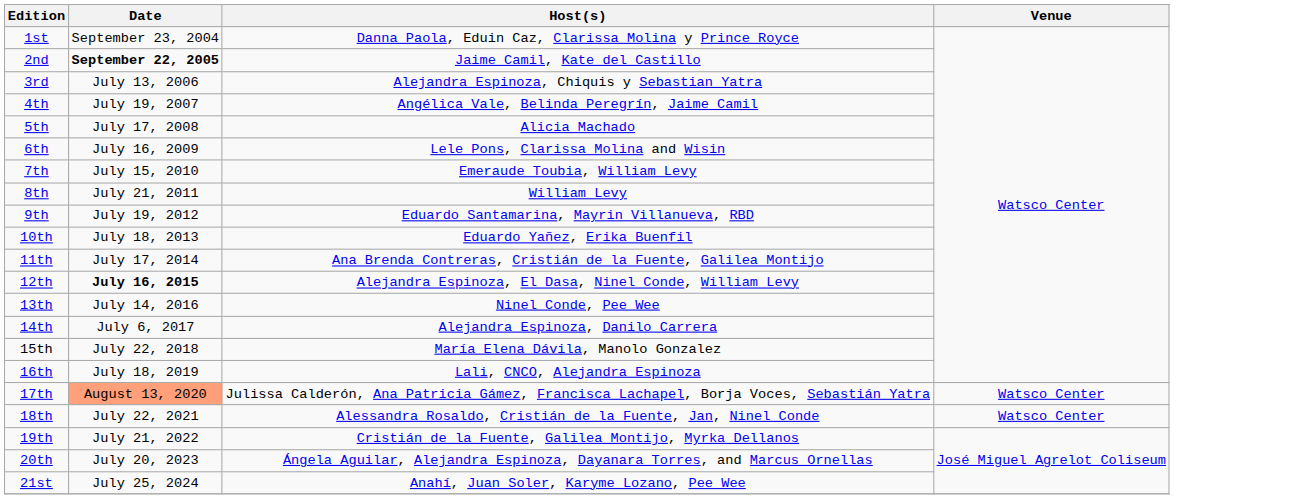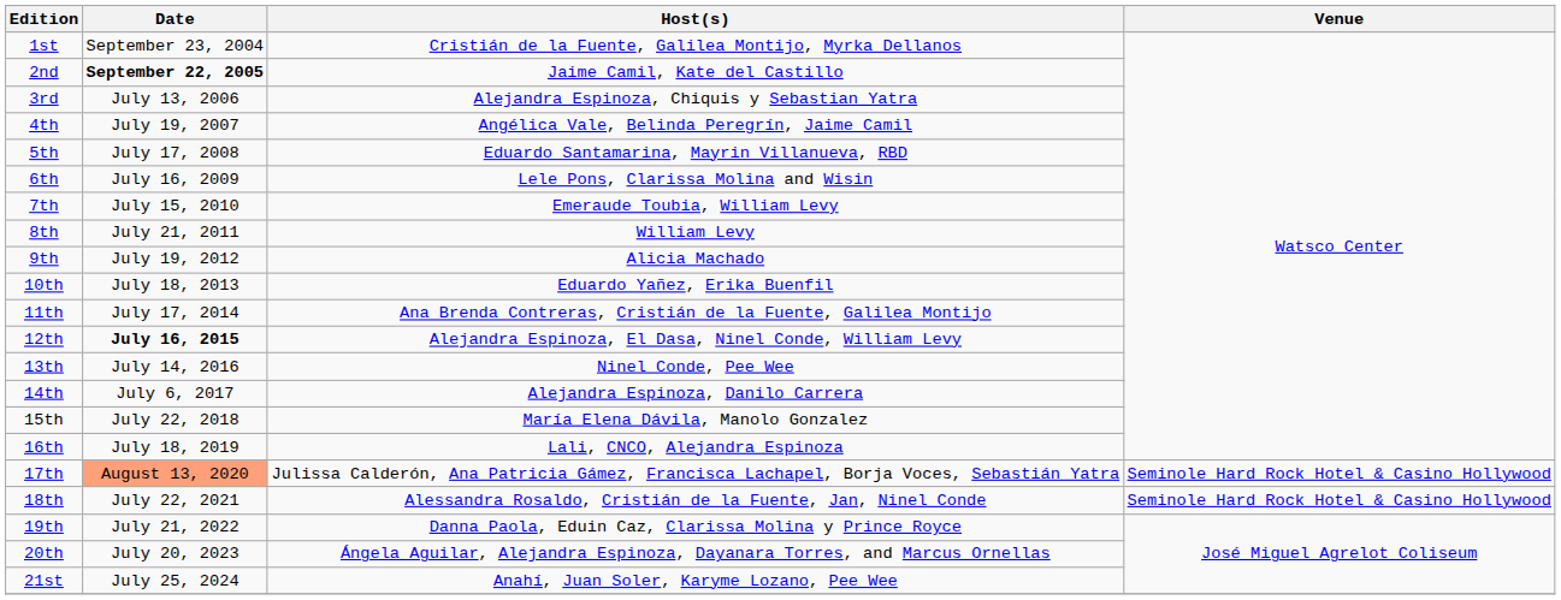 <table class="sortable wikitable" style="text-align: center">
 <tr>
 <th style="width:50">Edition</th>
 <th style="width:50">Date</th>
 <th style="width:50">Host(s)</th>
 <th style="width:50">Venue</th>
 </tr>
 <tr>
 <td><a href='#'>1st</a></td>
 <td>September 23, 2004</td>
-<td><a href='#'>Danna Paola</a>, Eduin Caz, <a href='#'>Clarissa Molina</a> y <a href='#'>Prince Royce</a></td>
+<td><a href='#'>Cristián de la Fuente</a>, <a href='#'>Galilea Montijo</a>, <a href='#'>Myrka Dellanos</a></td>
 <td rowspan=16><a href='#'>Watsco Center</a></td>
 </tr>
 <tr>
 <td><a href='#'>2nd</a></td>
 <td><strong>September 22, 2005</strong></td>
 <td><a href='#'>Jaime Camil</a>, <a href='#'>Kate del Castillo</a></td>
 </tr>
 <tr>
 <td><a href='#'>3rd</a></td>
 <td>July 13, 2006</td>
 <td><a href='#'>Alejandra Espinoza</a>, Chiquis y <a href='#'>Sebastian Yatra</a></td>
 </tr>
 <tr>
 <td><a href='#'>4th</a></td>
 <td>July 19, 2007</td>
 <td><a href='#'>Angélica Vale</a>, <a href='#'>Belinda Peregrín</a>, <a href='#'>Jaime Camil</a></td>
 </tr>
 <tr>
 <td><a href='#'>5th</a></td>
 <td>July 17, 2008</td>
-<td><a href='#'>Alicia Machado</a></td>
+<td><a href='#'>Eduardo Santamarina</a>, <a href='#'>Mayrin Villanueva</a>, <a href='#'>RBD</a></td>
 </tr>
 <tr>
 <td><a href='#'>6th</a></td>
 <td>July 16, 2009</td>
 <td><a href='#'>Lele Pons</a>, <a href='#'>Clarissa Molina</a> and <a href='#'>Wisin</a></td>
 </tr>
 <tr>
 <td><a href='#'>7th</a></td>
 <td>July 15, 2010</td>
 <td><a href='#'>Emeraude Toubia</a>, <a href='#'>William Levy</a></td>
 </tr>
 <tr>
 <td><a href='#'>8th</a></td>
 <td>July 21, 2011</td>
 <td><a href='#'>William Levy</a></td>
 </tr>
 <tr>
 <td><a href='#'>9th</a></td>
 <td>July 19, 2012</td>
-<td><a href='#'>Eduardo Santamarina</a>, <a href='#'>Mayrin Villanueva</a>, <a href='#'>RBD</a></td>
+<td><a href='#'>Alicia Machado</a></td>
 </tr>
 <tr>
 <td><a href='#'>10th</a></td>
 <td>July 18, 2013</td>
 <td><a href='#'>Eduardo Yañez</a>, <a href='#'>Erika Buenfil</a></td>
 </tr>
 <tr>
 <td><a href='#'>11th</a></td>
 <td>July 17, 2014</td>
 <td><a href='#'>Ana Brenda Contreras</a>, <a href='#'>Cristián de la Fuente</a>, <a href='#'>Galilea Montijo</a></td>
 </tr>
 <tr>
 <td><a href='#'>12th</a></td>
 <td><strong>July 16, 2015</strong></td>
 <td><a href='#'>Alejandra Espinoza</a>, <a href='#'>El Dasa</a>, <a href='#'>Ninel Conde</a>, <a href='#'>William Levy</a></td>
 </tr>
 <tr>
 <td><a href='#'>13th</a></td>
 <td>July 14, 2016</td>
 <td><a href='#'>Ninel Conde</a>, <a href='#'>Pee Wee</a></td>
 </tr>
 <tr>
 <td><a href='#'>14th</a></td>
 <td>July 6, 2017</td>
 <td><a href='#'>Alejandra Espinoza</a>, <a href='#'>Danilo Carrera</a></td>
 </tr>
 <tr>
 <td>15th</td>
 <td>July 22, 2018</td>
 <td><a href='#'>María Elena Dávila</a>, Manolo Gonzalez</td>
 </tr>
 <tr>
 <td><a href='#'>16th</a></td>
 <td>July 18, 2019</td>
 <td><a href='#'>Lali</a>, <a href='#'>CNCO</a>, <a href='#'>Alejandra Espinoza</a></td>
 </tr>
 <tr>
 <td><a href='#'>17th</a></td>
 <td style="background: lightsalmon;">August 13, 2020</td>
 <td>Julissa Calderón, <a href='#'>Ana Patricia Gámez</a>, <a href='#'>Francisca Lachapel</a>, Borja Voces, <a href='#'>Sebastián Yatra</a></td>
-<td><a href='#'>Watsco Center</a></td>
+<td><a href='#'>Seminole Hard Rock Hotel & Casino Hollywood</a></td>
 </tr>
 <tr>
 <td><a href='#'>18th</a></td>
 <td>July 22, 2021</td>
 <td><a href='#'>Alessandra Rosaldo</a>, <a href='#'>Cristián de la Fuente</a>, <a href='#'>Jan</a>, <a href='#'>Ninel Conde</a></td>
-<td><a href='#'>Watsco Center</a></td>
+<td><a href='#'>Seminole Hard Rock Hotel & Casino Hollywood</a></td>
 </tr>
 <tr>
 <td><a href='#'>19th</a></td>
 <td>July 21, 2022</td>
-<td><a href='#'>Cristián de la Fuente</a>, <a href='#'>Galilea Montijo</a>, <a href='#'>Myrka Dellanos</a></td>
+<td><a href='#'>Danna Paola</a>, Eduin Caz, <a href='#'>Clarissa Molina</a> y <a href='#'>Prince Royce</a></td>
 <td rowspan="3"><a href='#'>José Miguel Agrelot Coliseum</a></td>
 </tr>
 <tr>
 <td><a href='#'>20th</a></td>
 <td>July 20, 2023</td>
 <td><a href='#'>Ángela Aguilar</a>, <a href='#'>Alejandra Espinoza</a>, <a href='#'>Dayanara Torres</a>, and <a href='#'>Marcus Ornellas</a></td>
 </tr>
 <tr>
 <td><a href='#'>21st</a></td>
 <td>July 25, 2024</td>
 <td><a href='#'>Anahí</a>, <a href='#'>Juan Soler</a>, <a href='#'>Karyme Lozano</a>, <a href='#'>Pee Wee</a></td>
 </tr>
 <tr>
 </tr>
 </table>
